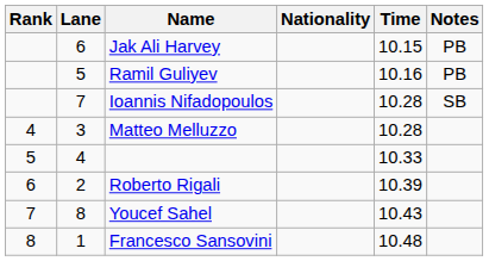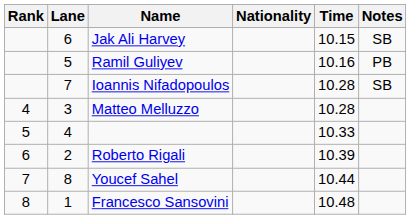 <table class="wikitable sortable" style="text-align:center">
 <tr>
 <th>Rank</th>
 <th>Lane</th>
 <th>Name</th>
 <th>Nationality</th>
 <th>Time</th>
 <th>Notes</th>
 </tr>
 <tr>
 <td></td>
 <td>6</td>
 <td align=left><a href='#'>Jak Ali Harvey</a></td>
 <td align=left></td>
 <td>10.15</td>
-<td>PB</td>
+<td>SB</td>
 </tr>
 <tr>
 <td></td>
 <td>5</td>
 <td align=left><a href='#'>Ramil Guliyev</a></td>
 <td align=left></td>
 <td>10.16</td>
 <td>PB</td>
 </tr>
 <tr>
 <td></td>
 <td>7</td>
 <td align=left><a href='#'>Ioannis Nifadopoulos</a></td>
 <td align=left></td>
 <td>10.28</td>
 <td>SB</td>
 </tr>
 <tr>
 <td>4</td>
 <td>3</td>
 <td align=left><a href='#'>Matteo Melluzzo</a></td>
 <td align=left></td>
 <td>10.28</td>
 <td></td>
 </tr>
 <tr>
 <td>5</td>
 <td>4</td>
 <td align=left></td>
 <td align=left></td>
 <td>10.33</td>
 <td></td>
 </tr>
 <tr>
 <td>6</td>
 <td>2</td>
 <td align=left><a href='#'>Roberto Rigali</a></td>
 <td align=left></td>
 <td>10.39</td>
 <td></td>
 </tr>
 <tr>
 <td>7</td>
 <td>8</td>
 <td align=left><a href='#'>Youcef Sahel</a></td>
 <td align=left></td>
-<td>10.43</td>
+<td>10.44</td>
 <td></td>
 </tr>
 <tr>
 <td>8</td>
 <td>1</td>
 <td align=left><a href='#'>Francesco Sansovini</a></td>
 <td align=left></td>
 <td>10.48</td>
 <td></td>
 </tr>
 </table>
